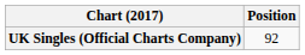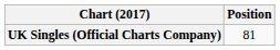 <table class="wikitable plainrowheaders" style="text-align:center">
 <tr>
 <th scope="col">Chart (2017)</th>
 <th scope="col">Position</th>
 </tr>
 <tr>
 <th scope="row">UK Singles (Official Charts Company)</th>
-<td>92</td>
+<td>81</td>
 </tr>
 </table>
